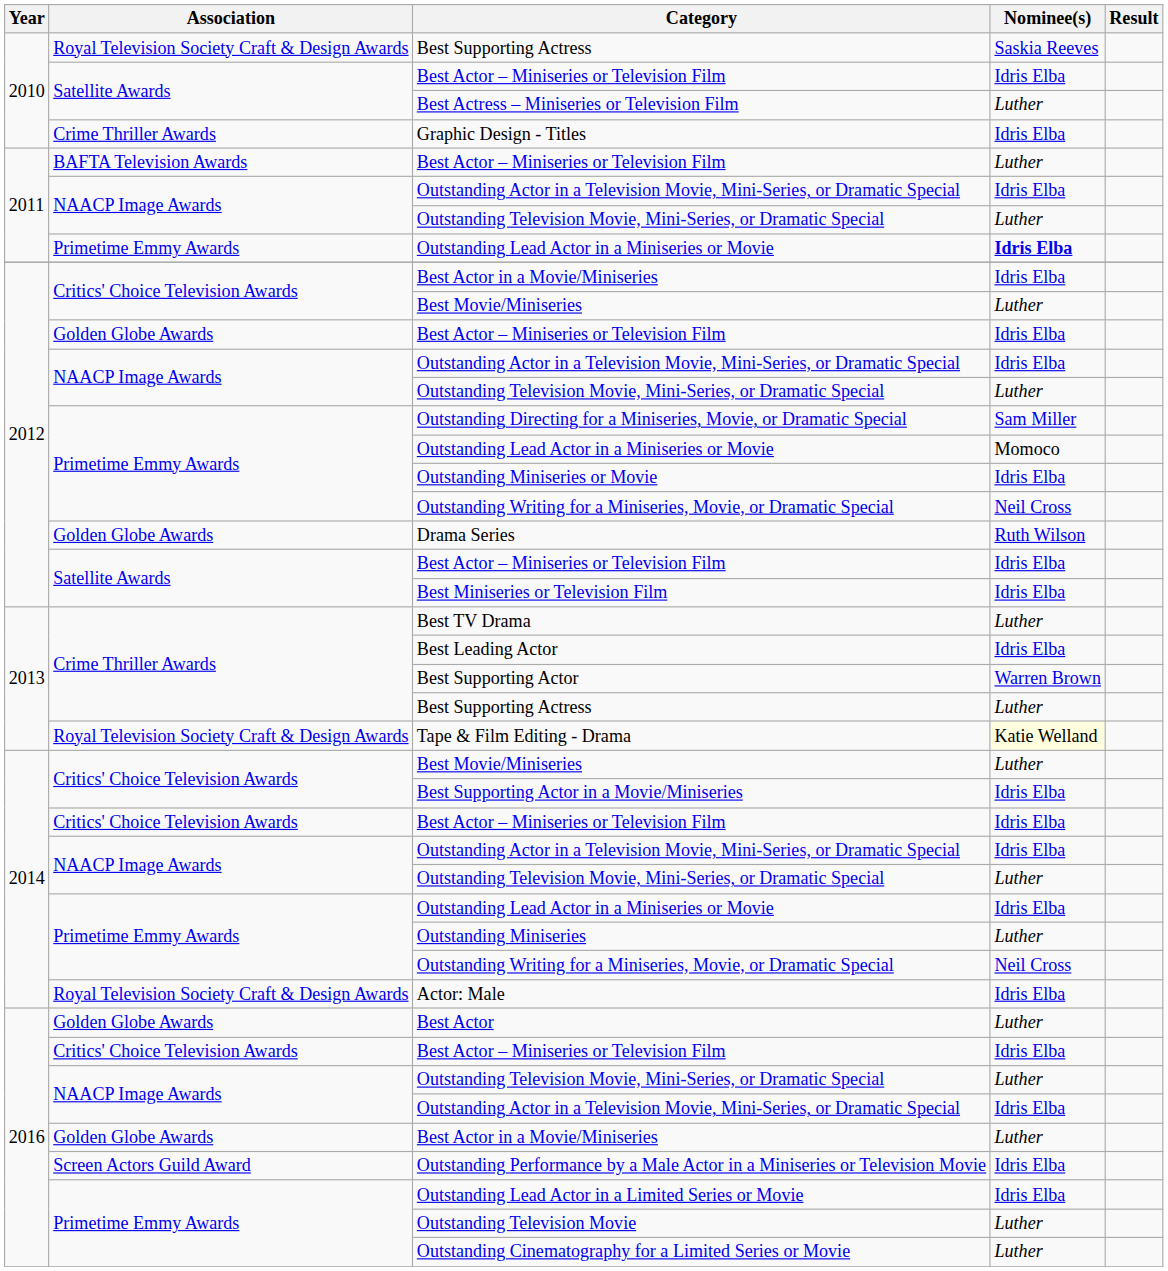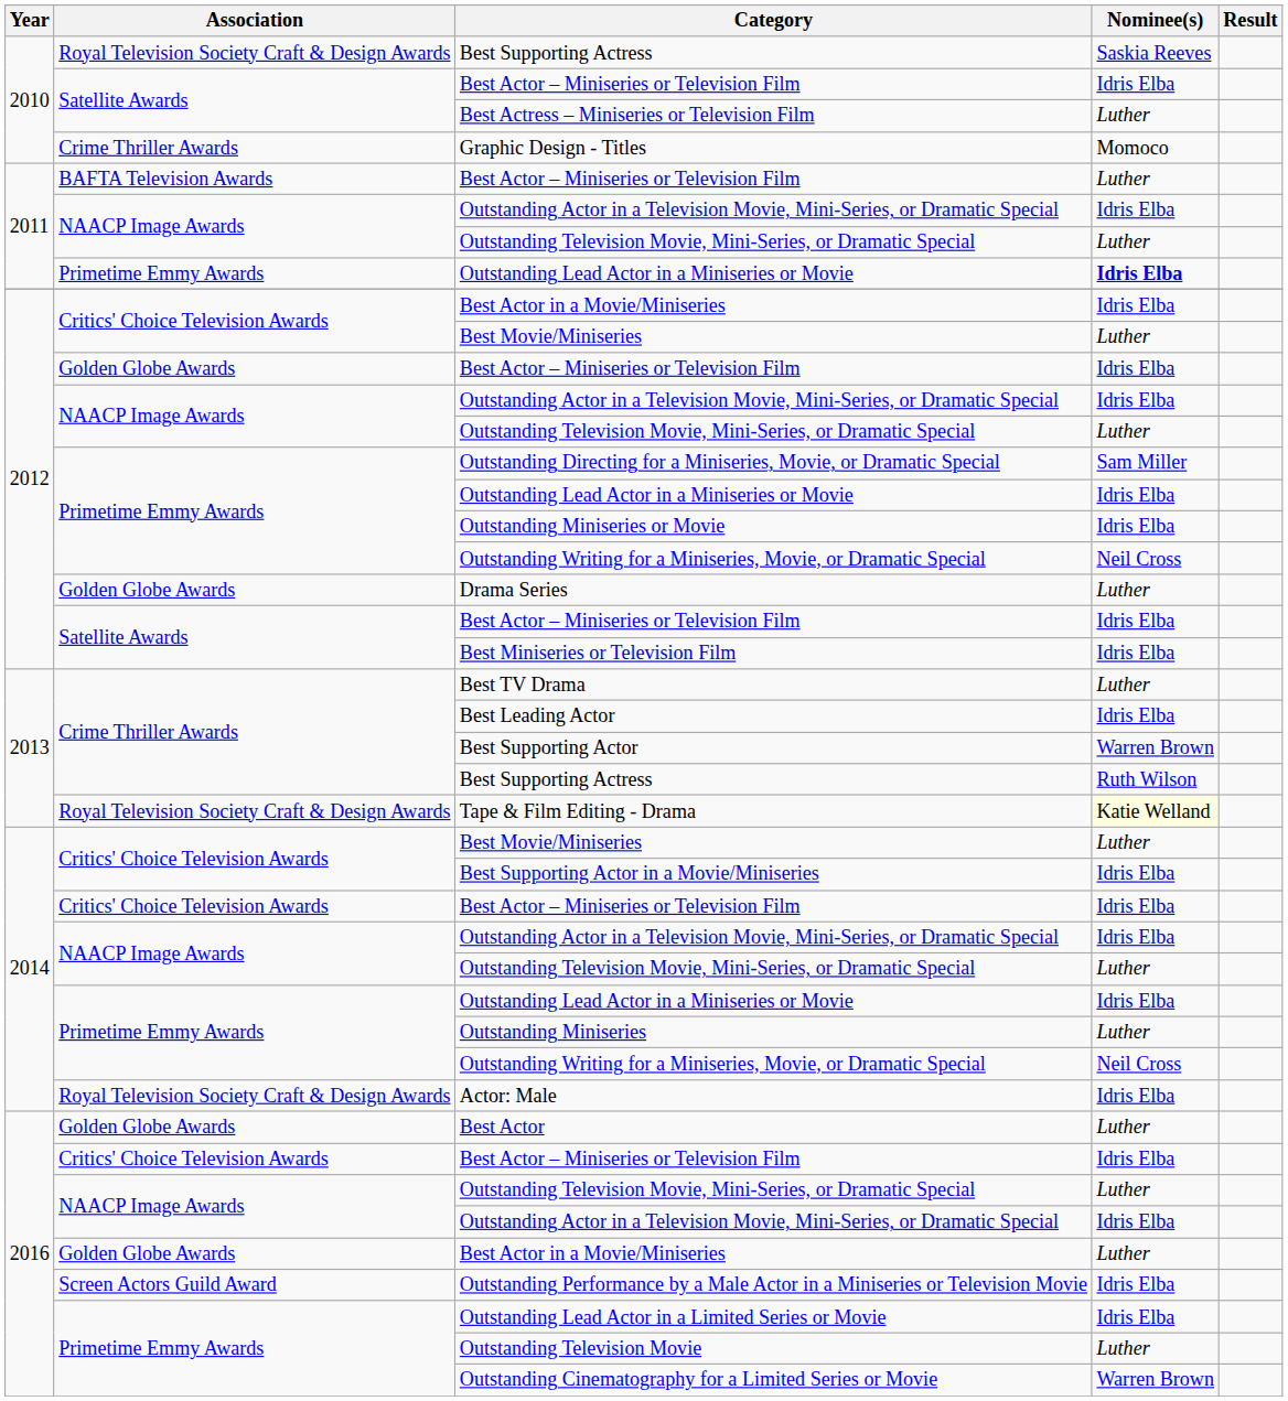 <table class="wikitable sortable">
 <tr>
 <th>Year</th>
 <th>Association</th>
 <th>Category</th>
 <th>Nominee(s)</th>
 <th>Result</th>
 </tr>
 <tr>
 <td rowspan="4">2010</td>
 <td><a href='#'>Royal Television Society Craft & Design Awards</a></td>
 <td>Best Supporting Actress</td>
 <td><a href='#'>Saskia Reeves</a></td>
 <td></td>
 </tr>
 <tr>
 <td rowspan="2"><a href='#'>Satellite Awards</a></td>
 <td><a href='#'>Best Actor – Miniseries or Television Film</a></td>
 <td><a href='#'>Idris Elba</a></td>
 <td></td>
 </tr>
 <tr>
 <td><a href='#'>Best Actress – Miniseries or Television Film</a></td>
 <td><em>Luther</em></td>
 <td></td>
 </tr>
 <tr>
 <td><a href='#'>Crime Thriller Awards</a></td>
 <td>Graphic Design - Titles</td>
-<td><a href='#'>Idris Elba</a></td>
+<td>Momoco</td>
 <td></td>
 </tr>
 <tr>
 <td rowspan="4">2011</td>
 <td><a href='#'>BAFTA Television Awards</a></td>
 <td><a href='#'>Best Actor – Miniseries or Television Film</a></td>
 <td><em>Luther</em></td>
 <td></td>
 </tr>
 <tr>
 <td rowspan="2"><a href='#'>NAACP Image Awards</a></td>
 <td><a href='#'>Outstanding Actor in a Television Movie, Mini-Series, or Dramatic Special</a></td>
 <td><a href='#'>Idris Elba</a></td>
 <td></td>
 </tr>
 <tr>
 <td><a href='#'>Outstanding Television Movie, Mini-Series, or Dramatic Special</a></td>
 <td><em>Luther</em></td>
 <td></td>
 </tr>
 <tr>
 <td><a href='#'>Primetime Emmy Awards</a></td>
 <td><a href='#'>Outstanding Lead Actor in a Miniseries or Movie</a></td>
 <td><strong><a href='#'>Idris Elba</a></strong></td>
 <td></td>
 </tr>
 <tr>
 </tr>
 <tr>
 <td rowspan="12">2012</td>
 <td rowspan="2"><a href='#'>Critics' Choice Television Awards</a></td>
 <td><a href='#'>Best Actor in a Movie/Miniseries</a></td>
 <td><a href='#'>Idris Elba</a></td>
 <td></td>
 </tr>
 <tr>
 <td><a href='#'>Best Movie/Miniseries</a></td>
 <td><em>Luther</em></td>
 <td></td>
 </tr>
 <tr>
 <td><a href='#'>Golden Globe Awards</a></td>
 <td><a href='#'>Best Actor – Miniseries or Television Film</a></td>
 <td><a href='#'>Idris Elba</a></td>
 <td></td>
 </tr>
 <tr>
 <td rowspan="2"><a href='#'>NAACP Image Awards</a></td>
 <td><a href='#'>Outstanding Actor in a Television Movie, Mini-Series, or Dramatic Special</a></td>
 <td><a href='#'>Idris Elba</a></td>
 <td></td>
 </tr>
 <tr>
 <td><a href='#'>Outstanding Television Movie, Mini-Series, or Dramatic Special</a></td>
 <td><em>Luther</em></td>
 <td></td>
 </tr>
 <tr>
 <td rowspan="4"><a href='#'>Primetime Emmy Awards</a></td>
 <td><a href='#'>Outstanding Directing for a Miniseries, Movie, or Dramatic Special</a></td>
 <td><a href='#'>Sam Miller</a></td>
 <td></td>
 </tr>
 <tr>
 <td><a href='#'>Outstanding Lead Actor in a Miniseries or Movie</a></td>
-<td>Momoco</td>
+<td><a href='#'>Idris Elba</a></td>
 <td></td>
 </tr>
 <tr>
 <td><a href='#'>Outstanding Miniseries or Movie</a></td>
 <td><a href='#'>Idris Elba</a></td>
 <td></td>
 </tr>
 <tr>
 <td><a href='#'>Outstanding Writing for a Miniseries, Movie, or Dramatic Special</a></td>
 <td><a href='#'>Neil Cross</a></td>
 <td></td>
 </tr>
 <tr>
 <td><a href='#'>Golden Globe Awards</a></td>
 <td>Drama Series</td>
-<td><a href='#'>Ruth Wilson</a></td>
+<td><em>Luther</em></td>
 <td></td>
 </tr>
 <tr>
 <td rowspan="2"><a href='#'>Satellite Awards</a></td>
 <td><a href='#'>Best Actor – Miniseries or Television Film</a></td>
 <td><a href='#'>Idris Elba</a></td>
 <td></td>
 </tr>
 <tr>
 <td><a href='#'>Best Miniseries or Television Film</a></td>
 <td><a href='#'>Idris Elba</a></td>
 <td></td>
 </tr>
 <tr>
 <td rowspan="5">2013</td>
 <td rowspan="4"><a href='#'>Crime Thriller Awards</a></td>
 <td>Best TV Drama</td>
 <td><em>Luther</em></td>
 <td></td>
 </tr>
 <tr>
 <td>Best Leading Actor</td>
 <td><a href='#'>Idris Elba</a></td>
 <td></td>
 </tr>
 <tr>
 <td>Best Supporting Actor</td>
 <td><a href='#'>Warren Brown</a></td>
 <td></td>
 </tr>
 <tr>
 <td>Best Supporting Actress</td>
-<td><em>Luther</em></td>
+<td><a href='#'>Ruth Wilson</a></td>
 <td></td>
 </tr>
 <tr>
 <td><a href='#'>Royal Television Society Craft & Design Awards</a></td>
 <td>Tape & Film Editing - Drama</td>
 <td style="background: lightyellow;">Katie Welland</td>
 <td></td>
 </tr>
 <tr>
 <td rowspan="9">2014</td>
 <td rowspan="2"><a href='#'>Critics' Choice Television Awards</a></td>
 <td><a href='#'>Best Movie/Miniseries</a></td>
 <td><em>Luther</em></td>
 <td></td>
 </tr>
 <tr>
 <td><a href='#'>Best Supporting Actor in a Movie/Miniseries</a></td>
 <td><a href='#'>Idris Elba</a></td>
 <td></td>
 </tr>
 <tr>
 <td><a href='#'>Critics' Choice Television Awards</a></td>
 <td><a href='#'>Best Actor – Miniseries or Television Film</a></td>
 <td><a href='#'>Idris Elba</a></td>
 <td></td>
 </tr>
 <tr>
 <td rowspan="2"><a href='#'>NAACP Image Awards</a></td>
 <td><a href='#'>Outstanding Actor in a Television Movie, Mini-Series, or Dramatic Special</a></td>
 <td><a href='#'>Idris Elba</a></td>
 <td></td>
 </tr>
 <tr>
 <td><a href='#'>Outstanding Television Movie, Mini-Series, or Dramatic Special</a></td>
 <td><em>Luther</em></td>
 <td></td>
 </tr>
 <tr>
 <td rowspan="3"><a href='#'>Primetime Emmy Awards</a></td>
 <td><a href='#'>Outstanding Lead Actor in a Miniseries or Movie</a></td>
 <td><a href='#'>Idris Elba</a></td>
 <td></td>
 </tr>
 <tr>
 <td><a href='#'>Outstanding Miniseries</a></td>
 <td><em>Luther</em></td>
 <td></td>
 </tr>
 <tr>
 <td><a href='#'>Outstanding Writing for a Miniseries, Movie, or Dramatic Special</a></td>
 <td><a href='#'>Neil Cross</a></td>
 <td></td>
 </tr>
 <tr>
 <td><a href='#'>Royal Television Society Craft & Design Awards</a></td>
 <td>Actor: Male</td>
 <td><a href='#'>Idris Elba</a></td>
 <td></td>
 </tr>
 <tr>
 <td rowspan="9">2016</td>
 <td><a href='#'>Golden Globe Awards</a></td>
 <td><a href='#'>Best Actor</a></td>
 <td><em>Luther</em></td>
 <td></td>
 </tr>
 <tr>
 <td><a href='#'>Critics' Choice Television Awards</a></td>
 <td><a href='#'>Best Actor – Miniseries or Television Film</a></td>
 <td><a href='#'>Idris Elba</a></td>
 <td></td>
 </tr>
 <tr>
 <td rowspan="2"><a href='#'>NAACP Image Awards</a></td>
 <td><a href='#'>Outstanding Television Movie, Mini-Series, or Dramatic Special</a></td>
 <td><em>Luther</em></td>
 <td></td>
 </tr>
 <tr>
 <td><a href='#'>Outstanding Actor in a Television Movie, Mini-Series, or Dramatic Special</a></td>
 <td><a href='#'>Idris Elba</a></td>
 <td></td>
 </tr>
 <tr>
 <td><a href='#'>Golden Globe Awards</a></td>
 <td><a href='#'>Best Actor in a Movie/Miniseries</a></td>
 <td><em>Luther</em></td>
 <td></td>
 </tr>
 <tr>
 <td><a href='#'>Screen Actors Guild Award</a></td>
 <td><a href='#'>Outstanding Performance by a Male Actor in a Miniseries or Television Movie</a></td>
 <td><a href='#'>Idris Elba</a></td>
 <td></td>
 </tr>
 <tr>
 <td rowspan="3"><a href='#'>Primetime Emmy Awards</a></td>
 <td><a href='#'>Outstanding Lead Actor in a Limited Series or Movie</a></td>
 <td><a href='#'>Idris Elba</a></td>
 <td></td>
 </tr>
 <tr>
 <td><a href='#'>Outstanding Television Movie</a></td>
 <td><em>Luther</em></td>
 <td></td>
 </tr>
 <tr>
 <td><a href='#'>Outstanding Cinematography for a Limited Series or Movie</a></td>
-<td><em>Luther</em></td>
+<td><a href='#'>Warren Brown</a></td>
 <td></td>
 </tr>
 </table>
